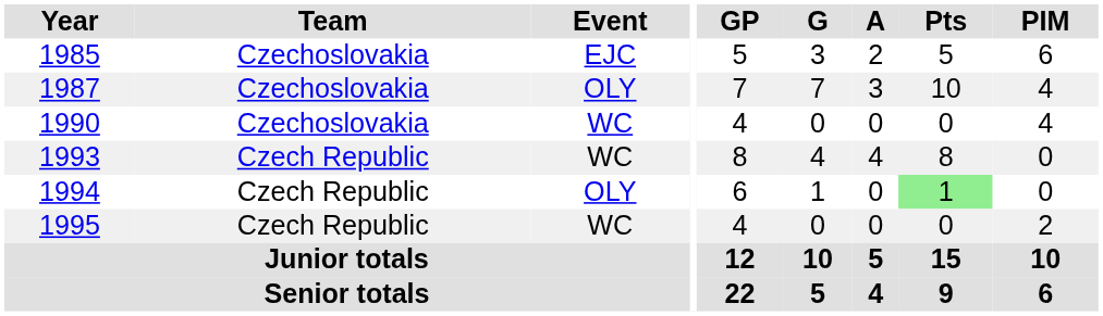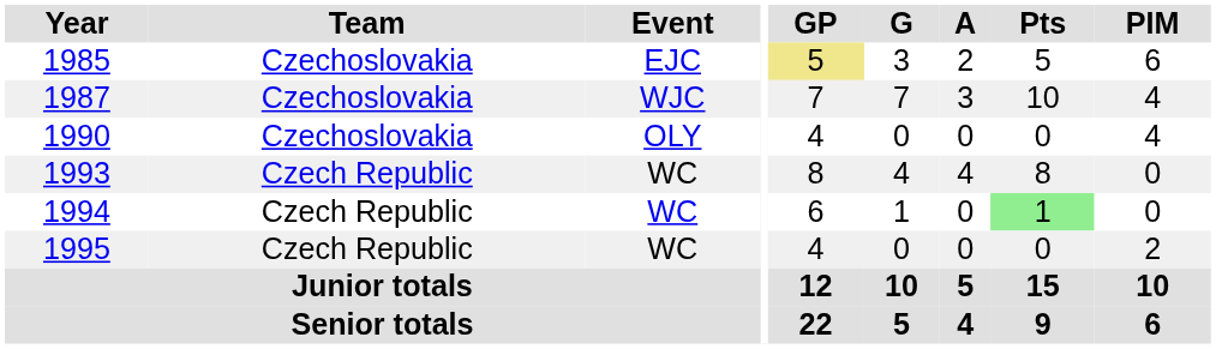 <table border="0" cellpadding="1" cellspacing="0" ID="Table3" style="text-align:center; width:40em">
 <tr bgcolor="#e0e0e0">
 <th>Year</th>
 <th>Team</th>
 <th>Event</th>
 <th rowspan="102" bgcolor="#ffffff"></th>
 <th>GP</th>
 <th>G</th>
 <th>A</th>
 <th>Pts</th>
 <th>PIM</th>
 </tr>
 <tr>
 <td><a href='#'>1985</a></td>
 <td><a href='#'>Czechoslovakia</a></td>
 <td><a href='#'>EJC</a></td>
-<td>5</td>
+<td style="background: khaki;">5</td>
 <td>3</td>
 <td>2</td>
 <td>5</td>
 <td>6</td>
 </tr>
 <tr bgcolor="#f0f0f0">
 <td><a href='#'>1987</a></td>
 <td><a href='#'>Czechoslovakia</a></td>
-<td><a href='#'>OLY</a></td>
+<td><a href='#'>WJC</a></td>
 <td>7</td>
 <td>7</td>
 <td>3</td>
 <td>10</td>
 <td>4</td>
 </tr>
 <tr>
 <td><a href='#'>1990</a></td>
 <td><a href='#'>Czechoslovakia</a></td>
-<td><a href='#'>WC</a></td>
+<td><a href='#'>OLY</a></td>
 <td>4</td>
 <td>0</td>
 <td>0</td>
 <td>0</td>
 <td>4</td>
 </tr>
 <tr bgcolor="#f0f0f0">
 <td><a href='#'>1993</a></td>
 <td><a href='#'>Czech Republic</a></td>
 <td>WC</td>
 <td>8</td>
 <td>4</td>
 <td>4</td>
 <td>8</td>
 <td>0</td>
 </tr>
 <tr>
 <td><a href='#'>1994</a></td>
 <td>Czech Republic</td>
-<td><a href='#'>OLY</a></td>
+<td><a href='#'>WC</a></td>
 <td>6</td>
 <td>1</td>
 <td>0</td>
 <td style="background: lightgreen;">1</td>
 <td>0</td>
 </tr>
 <tr bgcolor="#f0f0f0">
 <td><a href='#'>1995</a></td>
 <td>Czech Republic</td>
 <td>WC</td>
 <td>4</td>
 <td>0</td>
 <td>0</td>
 <td>0</td>
 <td>2</td>
 </tr>
 <tr bgcolor="#e0e0e0">
 <th colspan="3">Junior totals</th>
 <th>12</th>
 <th>10</th>
 <th>5</th>
 <th>15</th>
 <th>10</th>
 </tr>
 <tr bgcolor="#e0e0e0">
 <th colspan="3">Senior totals</th>
 <th>22</th>
 <th>5</th>
 <th>4</th>
 <th>9</th>
 <th>6</th>
 </tr>
 </table>
